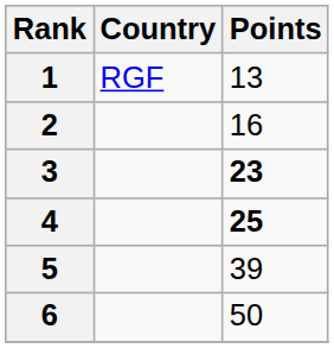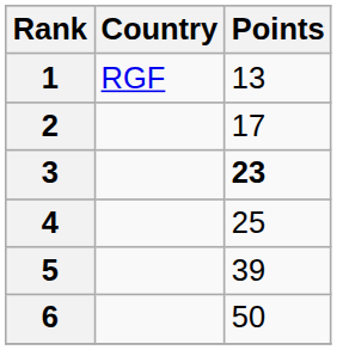 <table class="wikitable sortable">
 <tr>
 <th>Rank</th>
 <th>Country</th>
 <th>Points</th>
 </tr>
 <tr>
 <th>1</th>
 <td><a href='#'>RGF</a></td>
 <td>13</td>
 </tr>
 <tr>
 <th>2</th>
 <td></td>
-<td>16</td>
+<td>17</td>
 </tr>
 <tr>
 <th>3</th>
 <td></td>
 <td><strong>23</strong></td>
 </tr>
 <tr>
 <th>4</th>
 <td></td>
-<td><strong>25</strong></td>
+<td>25</td>
 </tr>
 <tr>
 <th>5</th>
 <td></td>
 <td>39</td>
 </tr>
 <tr>
 <th>6</th>
 <td></td>
 <td>50</td>
 </tr>
 <tr>
 </tr>
 </table>
